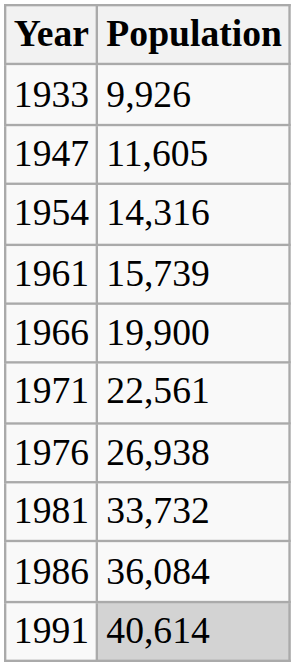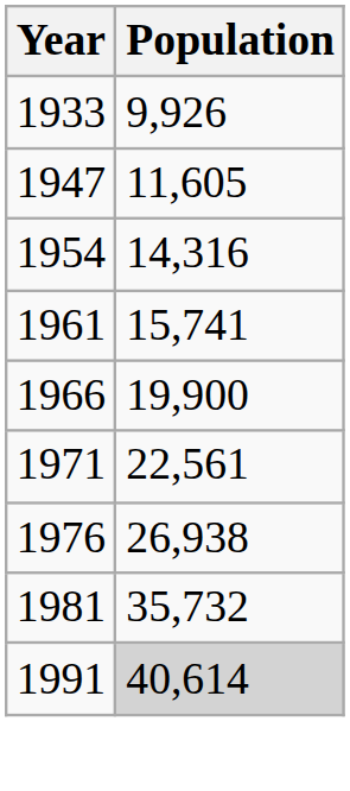 <table class="wikitable">
 <tr>
 <th>Year</th>
 <th>Population</th>
 </tr>
 <tr>
 <td>1933</td>
 <td>9,926</td>
 </tr>
 <tr>
 <td>1947</td>
 <td>11,605</td>
 </tr>
 <tr>
 <td>1954</td>
 <td>14,316</td>
 </tr>
 <tr>
 <td>1961</td>
-<td>15,739</td>
+<td>15,741</td>
 </tr>
 <tr>
 <td>1966</td>
 <td>19,900</td>
 </tr>
 <tr>
 <td>1971</td>
 <td>22,561</td>
 </tr>
 <tr>
 <td>1976</td>
 <td>26,938</td>
 </tr>
 <tr>
 <td>1981</td>
-<td>33,732</td>
-</tr>
-<tr>
-<td>1986</td>
-<td>36,084</td>
+<td>35,732</td>
 </tr>
 <tr>
 <td>1991</td>
 <td style="background: lightgrey;">40,614</td>
 </tr>
 </table>
